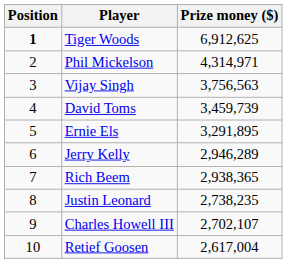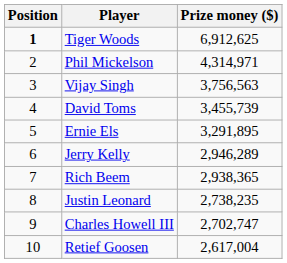 <table class="wikitable">
 <tr>
 <th>Position</th>
 <th>Player</th>
 <th>Prize money ($)</th>
 </tr>
 <tr>
 <td align=center><strong>1</strong></td>
 <td> <a href='#'>Tiger Woods</a></td>
 <td align=center>6,912,625</td>
 </tr>
 <tr>
 <td align=center>2</td>
 <td> <a href='#'>Phil Mickelson</a></td>
 <td align=center>4,314,971</td>
 </tr>
 <tr>
 <td align=center>3</td>
 <td> <a href='#'>Vijay Singh</a></td>
 <td align=center>3,756,563</td>
 </tr>
 <tr>
 <td align=center>4</td>
 <td> <a href='#'>David Toms</a></td>
-<td align=center>3,459,739</td>
+<td align=center>3,455,739</td>
 </tr>
 <tr>
 <td align=center>5</td>
 <td> <a href='#'>Ernie Els</a></td>
 <td align=center>3,291,895</td>
 </tr>
 <tr>
 <td align=center>6</td>
 <td> <a href='#'>Jerry Kelly</a></td>
 <td align=center>2,946,289</td>
 </tr>
 <tr>
 <td align=center>7</td>
 <td> <a href='#'>Rich Beem</a></td>
 <td align=center>2,938,365</td>
 </tr>
 <tr>
 <td align=center>8</td>
 <td> <a href='#'>Justin Leonard</a></td>
 <td align=center>2,738,235</td>
 </tr>
 <tr>
 <td align=center>9</td>
 <td> <a href='#'>Charles Howell III</a></td>
-<td align=center>2,702,107</td>
+<td align=center>2,702,747</td>
 </tr>
 <tr>
 <td align=center>10</td>
 <td> <a href='#'>Retief Goosen</a></td>
 <td align=center>2,617,004</td>
 </tr>
 </table>
